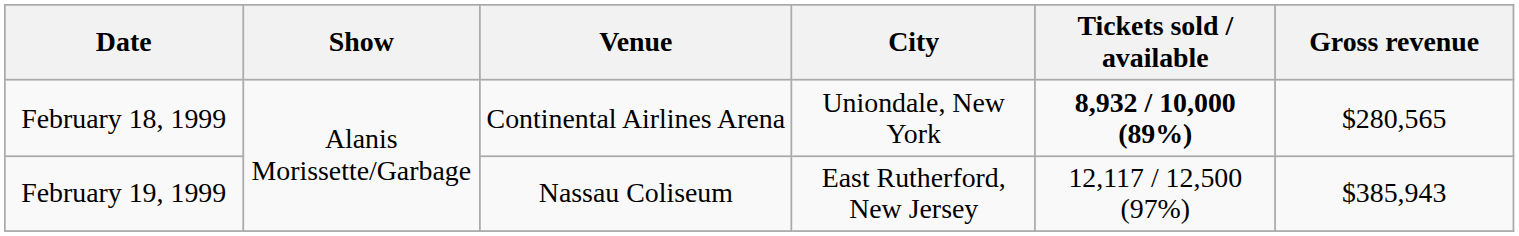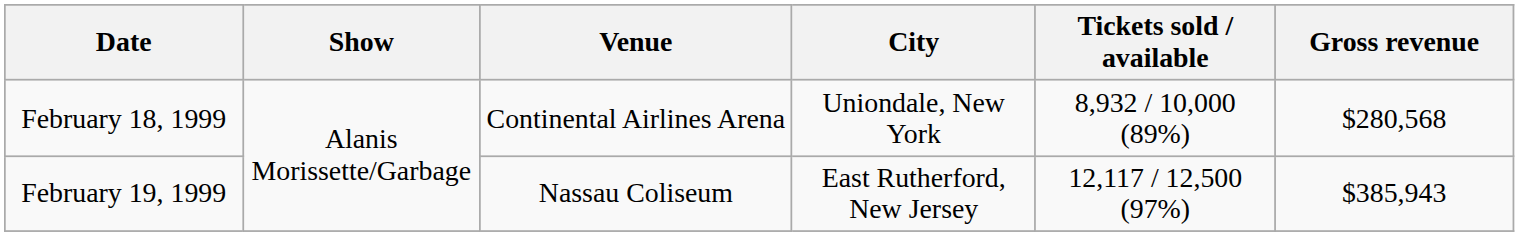 <table class="wikitable" style="text-align:center">
 <tr>
 <th style="width:150px;">Date</th>
 <th style="width:130px;">Show</th>
 <th style="width:200px;">Venue</th>
 <th style="width:150px;">City</th>
 <th style="width:150px;">Tickets sold / available</th>
 <th style="width:150px;">Gross revenue</th>
 </tr>
 <tr>
 <td>February 18, 1999</td>
 <td rowspan="2">Alanis Morissette/Garbage</td>
 <td>Continental Airlines Arena</td>
 <td>Uniondale, New York</td>
-<td><strong>8,932 / 10,000 (89%)</strong></td>
-<td>$280,565</td>
+<td>8,932 / 10,000 (89%)</td>
+<td>$280,568</td>
 </tr>
 <tr>
 <td>February 19, 1999</td>
 <td>Nassau Coliseum</td>
 <td>East Rutherford, New Jersey</td>
 <td>12,117 / 12,500 (97%)</td>
 <td>$385,943</td>
 </tr>
 </table>
